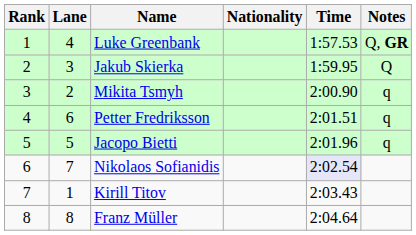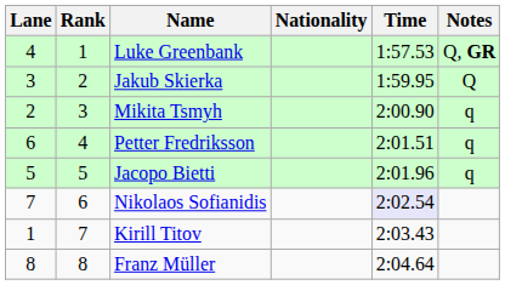 <table class="wikitable sortable" style="text-align:center">
 <tr>
+<th>Lane</th>
 <th>Rank</th>
-<th>Lane</th>
 <th>Name</th>
 <th>Nationality</th>
 <th>Time</th>
 <th>Notes</th>
 </tr>
 <tr bgcolor=ccffcc>
+<td>4</td>
 <td>1</td>
-<td>4</td>
 <td align=left><a href='#'>Luke Greenbank</a></td>
 <td align=left></td>
 <td>1:57.53</td>
 <td>Q, <strong>GR</strong></td>
 </tr>
 <tr bgcolor=ccffcc>
+<td>3</td>
 <td>2</td>
-<td>3</td>
 <td align=left><a href='#'>Jakub Skierka</a></td>
 <td align=left></td>
 <td>1:59.95</td>
 <td>Q</td>
 </tr>
 <tr bgcolor=ccffcc>
+<td>2</td>
 <td>3</td>
-<td>2</td>
 <td align=left><a href='#'>Mikita Tsmyh</a></td>
 <td align=left></td>
 <td>2:00.90</td>
 <td>q</td>
 </tr>
 <tr bgcolor=ccffcc>
+<td>6</td>
 <td>4</td>
-<td>6</td>
 <td align=left><a href='#'>Petter Fredriksson</a></td>
 <td align=left></td>
 <td>2:01.51</td>
 <td>q</td>
 </tr>
 <tr bgcolor=ccffcc>
 <td>5</td>
 <td>5</td>
 <td align=left><a href='#'>Jacopo Bietti</a></td>
 <td align=left></td>
 <td>2:01.96</td>
 <td>q</td>
 </tr>
 <tr>
+<td>7</td>
 <td>6</td>
-<td>7</td>
 <td align=left><a href='#'>Nikolaos Sofianidis</a></td>
 <td align=left></td>
 <td style="background: lavender;">2:02.54</td>
 <td></td>
 </tr>
 <tr>
+<td>1</td>
 <td>7</td>
-<td>1</td>
 <td align=left><a href='#'>Kirill Titov</a></td>
 <td align=left></td>
 <td>2:03.43</td>
 <td></td>
 </tr>
 <tr>
 <td>8</td>
 <td>8</td>
 <td align=left><a href='#'>Franz Müller</a></td>
 <td align=left></td>
 <td>2:04.64</td>
 <td></td>
 </tr>
 </table>
